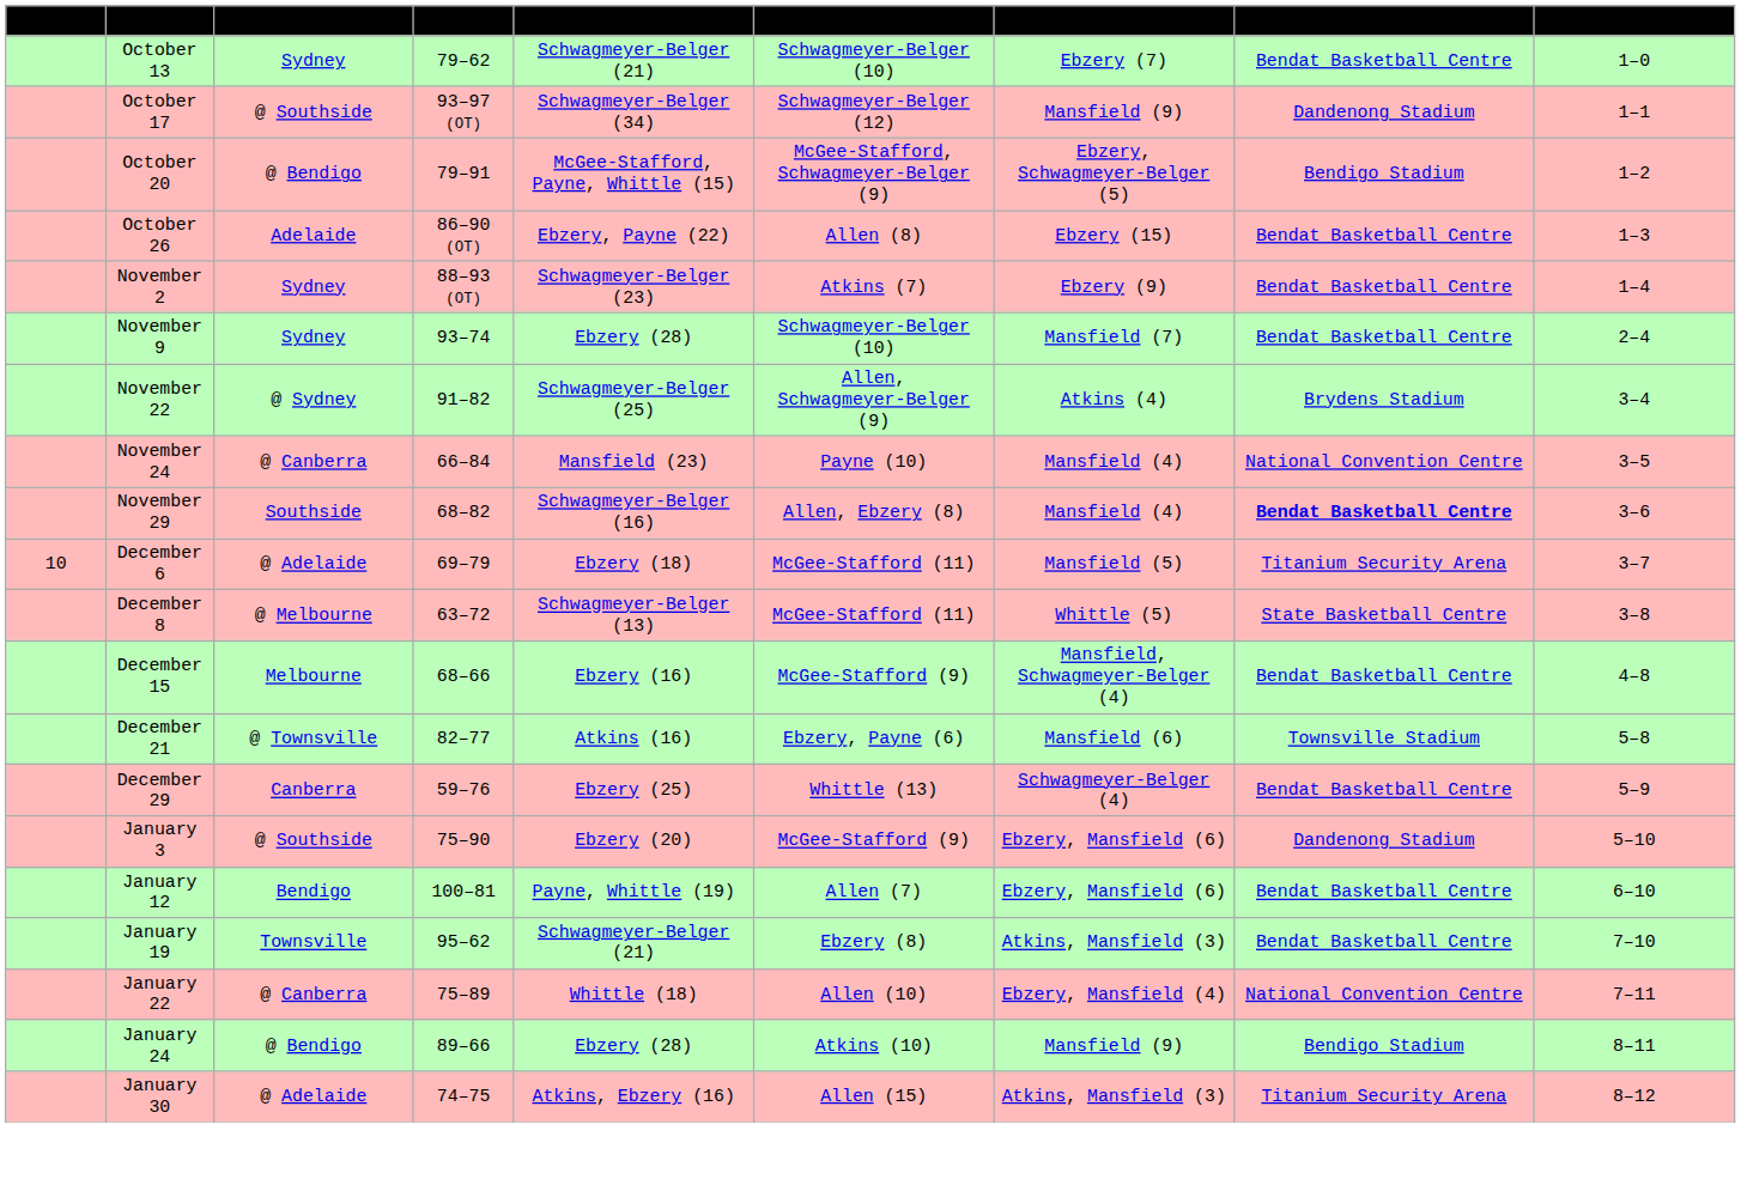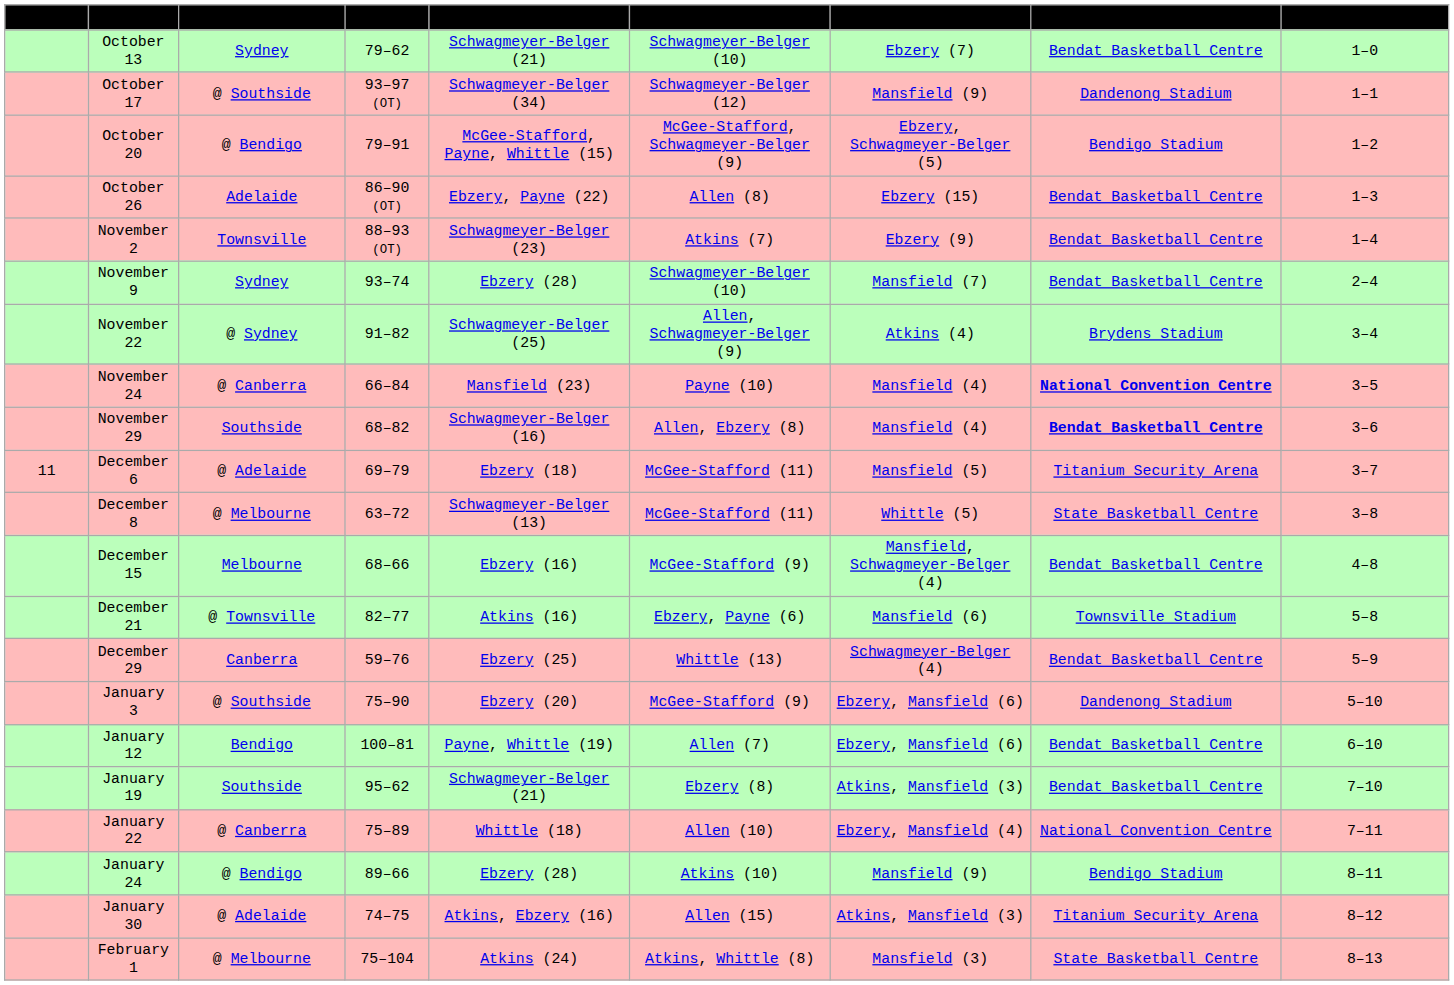 <table class="wikitable" style="font-size:90%; text-align: center; width: 90%; margin:1em auto;">
 <tr>
 <th style="background:black; width: 5%;"><span>Game</span></th>
 <th style="background:black; width: 5%;"><span>Date</span></th>
 <th style="background:black; width: 10%;"><span>Team</span></th>
 <th style="background:black; width: 5%;"><span>Score</span></th>
 <th style="background:black; width: 12%;"><span>High points</span></th>
 <th style="background:black; width: 12%;"><span>High rebounds</span></th>
 <th style="background:black; width: 12%;"><span>High assists</span></th>
 <th style="background:black; width: 15%;"><span>Location</span></th>
 <th style="background:black; width: 10%;"><span>Record</span></th>
 </tr>
 <tr style= "background:#bfb;">
 <td></td>
 <td>October <br> 13</td>
 <td><a href='#'>Sydney</a></td>
 <td>79–62</td>
 <td><a href='#'>Schwagmeyer-Belger</a> (21)</td>
 <td><a href='#'>Schwagmeyer-Belger</a> (10)</td>
 <td><a href='#'>Ebzery</a> (7)</td>
 <td><a href='#'>Bendat Basketball Centre</a></td>
 <td>1–0</td>
 </tr>
 <tr style= "background:#fbb;">
 <td></td>
 <td>October <br> 17</td>
 <td>@ <a href='#'>Southside</a></td>
 <td>93–97 <br> <small> (OT) </small></td>
 <td><a href='#'>Schwagmeyer-Belger</a> (34)</td>
 <td><a href='#'>Schwagmeyer-Belger</a> (12)</td>
 <td><a href='#'>Mansfield</a> (9)</td>
 <td><a href='#'>Dandenong Stadium</a></td>
 <td>1–1</td>
 </tr>
 <tr style= "background:#fbb;">
 <td></td>
 <td>October <br> 20</td>
 <td>@ <a href='#'>Bendigo</a></td>
 <td>79–91</td>
 <td><a href='#'>McGee-Stafford</a>,<br><a href='#'>Payne</a>, <a href='#'>Whittle</a> (15)</td>
 <td><a href='#'>McGee-Stafford</a>,<br><a href='#'>Schwagmeyer-Belger</a> (9)</td>
 <td><a href='#'>Ebzery</a>,<br><a href='#'>Schwagmeyer-Belger</a> (5)</td>
 <td><a href='#'>Bendigo Stadium</a></td>
 <td>1–2</td>
 </tr>
 <tr style= "background:#fbb;">
 <td></td>
 <td>October <br> 26</td>
 <td><a href='#'>Adelaide</a></td>
 <td>86–90 <br> <small> (OT) </small></td>
 <td><a href='#'>Ebzery</a>, <a href='#'>Payne</a> (22)</td>
 <td><a href='#'>Allen</a> (8)</td>
 <td><a href='#'>Ebzery</a> (15)</td>
 <td><a href='#'>Bendat Basketball Centre</a></td>
 <td>1–3</td>
 </tr>
 <tr style= "background:#fbb;">
 <td></td>
 <td>November <br> 2</td>
-<td><a href='#'>Sydney</a></td>
+<td><a href='#'>Townsville</a></td>
 <td>88–93 <br> <small> (OT) </small></td>
 <td><a href='#'>Schwagmeyer-Belger</a> (23)</td>
 <td><a href='#'>Atkins</a> (7)</td>
 <td><a href='#'>Ebzery</a> (9)</td>
 <td><a href='#'>Bendat Basketball Centre</a></td>
 <td>1–4</td>
 </tr>
 <tr style= "background:#bfb;">
 <td></td>
 <td>November <br> 9</td>
 <td><a href='#'>Sydney</a></td>
 <td>93–74</td>
 <td><a href='#'>Ebzery</a> (28)</td>
 <td><a href='#'>Schwagmeyer-Belger</a> (10)</td>
 <td><a href='#'>Mansfield</a> (7)</td>
 <td><a href='#'>Bendat Basketball Centre</a></td>
 <td>2–4</td>
 </tr>
 <tr style= "background:#bfb;">
 <td></td>
 <td>November <br> 22</td>
 <td>@ <a href='#'>Sydney</a></td>
 <td>91–82</td>
 <td><a href='#'>Schwagmeyer-Belger</a> (25)</td>
 <td><a href='#'>Allen</a>,<br><a href='#'>Schwagmeyer-Belger</a> (9)</td>
 <td><a href='#'>Atkins</a> (4)</td>
 <td><a href='#'>Brydens Stadium</a></td>
 <td>3–4</td>
 </tr>
 <tr style= "background:#fbb;">
 <td></td>
 <td>November <br> 24</td>
 <td>@ <a href='#'>Canberra</a></td>
 <td>66–84</td>
 <td><a href='#'>Mansfield</a> (23)</td>
 <td><a href='#'>Payne</a> (10)</td>
 <td><a href='#'>Mansfield</a> (4)</td>
-<td><a href='#'>National Convention Centre</a></td>
+<td><strong><a href='#'>National Convention Centre</a></strong></td>
 <td>3–5</td>
 </tr>
 <tr style= "background:#fbb;">
 <td></td>
 <td>November <br> 29</td>
 <td><a href='#'>Southside</a></td>
 <td>68–82</td>
 <td><a href='#'>Schwagmeyer-Belger</a> (16)</td>
 <td><a href='#'>Allen</a>, <a href='#'>Ebzery</a> (8)</td>
 <td><a href='#'>Mansfield</a> (4)</td>
 <td><strong><a href='#'>Bendat Basketball Centre</a></strong></td>
 <td>3–6</td>
 </tr>
 <tr style= "background:#fbb;">
-<td>10</td>
+<td>11</td>
 <td>December <br> 6</td>
 <td>@ <a href='#'>Adelaide</a></td>
 <td>69–79</td>
 <td><a href='#'>Ebzery</a> (18)</td>
 <td><a href='#'>McGee-Stafford</a> (11)</td>
 <td><a href='#'>Mansfield</a> (5)</td>
 <td><a href='#'>Titanium Security Arena</a></td>
 <td>3–7</td>
 </tr>
 <tr style= "background:#fbb;">
 <td></td>
 <td>December <br> 8</td>
 <td>@ <a href='#'>Melbourne</a></td>
 <td>63–72</td>
 <td><a href='#'>Schwagmeyer-Belger</a> (13)</td>
 <td><a href='#'>McGee-Stafford</a> (11)</td>
 <td><a href='#'>Whittle</a> (5)</td>
 <td><a href='#'>State Basketball Centre</a></td>
 <td>3–8</td>
 </tr>
 <tr style= "background:#bfb;">
 <td></td>
 <td>December <br> 15</td>
 <td><a href='#'>Melbourne</a></td>
 <td>68–66</td>
 <td><a href='#'>Ebzery</a> (16)</td>
 <td><a href='#'>McGee-Stafford</a> (9)</td>
 <td><a href='#'>Mansfield</a>,<br> <a href='#'>Schwagmeyer-Belger</a> (4)</td>
 <td><a href='#'>Bendat Basketball Centre</a></td>
 <td>4–8</td>
 </tr>
 <tr style= "background:#bfb;">
 <td></td>
 <td>December <br> 21</td>
 <td>@ <a href='#'>Townsville</a></td>
 <td>82–77</td>
 <td><a href='#'>Atkins</a> (16)</td>
 <td><a href='#'>Ebzery</a>, <a href='#'>Payne</a> (6)</td>
 <td><a href='#'>Mansfield</a> (6)</td>
 <td><a href='#'>Townsville Stadium</a></td>
 <td>5–8</td>
 </tr>
 <tr style= "background:#fbb;">
 <td></td>
 <td>December <br> 29</td>
 <td><a href='#'>Canberra</a></td>
 <td>59–76</td>
 <td><a href='#'>Ebzery</a> (25)</td>
 <td><a href='#'>Whittle</a> (13)</td>
 <td><a href='#'>Schwagmeyer-Belger</a> (4)</td>
 <td><a href='#'>Bendat Basketball Centre</a></td>
 <td>5–9</td>
 </tr>
 <tr style= "background:#fbb;">
 <td></td>
 <td>January <br> 3</td>
 <td>@ <a href='#'>Southside</a></td>
 <td>75–90</td>
 <td><a href='#'>Ebzery</a> (20)</td>
 <td><a href='#'>McGee-Stafford</a> (9)</td>
 <td><a href='#'>Ebzery</a>, <a href='#'>Mansfield</a> (6)</td>
 <td><a href='#'>Dandenong Stadium</a></td>
 <td>5–10</td>
 </tr>
 <tr style= "background:#bfb;">
 <td></td>
 <td>January <br> 12</td>
 <td><a href='#'>Bendigo</a></td>
 <td>100–81</td>
 <td><a href='#'>Payne</a>, <a href='#'>Whittle</a> (19)</td>
 <td><a href='#'>Allen</a> (7)</td>
 <td><a href='#'>Ebzery</a>, <a href='#'>Mansfield</a> (6)</td>
 <td><a href='#'>Bendat Basketball Centre</a></td>
 <td>6–10</td>
 </tr>
 <tr style= "background:#bfb;">
 <td></td>
 <td>January <br> 19</td>
-<td><a href='#'>Townsville</a></td>
+<td><a href='#'>Southside</a></td>
 <td>95–62</td>
 <td><a href='#'>Schwagmeyer-Belger</a> (21)</td>
 <td><a href='#'>Ebzery</a> (8)</td>
 <td><a href='#'>Atkins</a>, <a href='#'>Mansfield</a> (3)</td>
 <td><a href='#'>Bendat Basketball Centre</a></td>
 <td>7–10</td>
 </tr>
 <tr style= "background:#fbb;">
 <td></td>
 <td>January <br> 22</td>
 <td>@ <a href='#'>Canberra</a></td>
 <td>75–89</td>
 <td><a href='#'>Whittle</a> (18)</td>
 <td><a href='#'>Allen</a> (10)</td>
 <td><a href='#'>Ebzery</a>, <a href='#'>Mansfield</a> (4)</td>
 <td><a href='#'>National Convention Centre</a></td>
 <td>7–11</td>
 </tr>
 <tr style= "background:#bfb;">
 <td></td>
 <td>January <br> 24</td>
 <td>@ <a href='#'>Bendigo</a></td>
 <td>89–66</td>
 <td><a href='#'>Ebzery</a> (28)</td>
 <td><a href='#'>Atkins</a> (10)</td>
 <td><a href='#'>Mansfield</a> (9)</td>
 <td><a href='#'>Bendigo Stadium</a></td>
 <td>8–11</td>
 </tr>
 <tr style= "background:#fbb;">
 <td></td>
 <td>January <br> 30</td>
 <td>@ <a href='#'>Adelaide</a></td>
 <td>74–75</td>
 <td><a href='#'>Atkins</a>, <a href='#'>Ebzery</a> (16)</td>
 <td><a href='#'>Allen</a> (15)</td>
 <td><a href='#'>Atkins</a>, <a href='#'>Mansfield</a> (3)</td>
 <td><a href='#'>Titanium Security Arena</a></td>
 <td>8–12</td>
 </tr>
+<tr style= "background:#fbb;">
+<td></td>
+<td>February <br> 1</td>
+<td>@ <a href='#'>Melbourne</a></td>
+<td>75–104</td>
+<td><a href='#'>Atkins</a> (24)</td>
+<td><a href='#'>Atkins</a>, <a href='#'>Whittle</a> (8)</td>
+<td><a href='#'>Mansfield</a> (3)</td>
+<td><a href='#'>State Basketball Centre</a></td>
+<td>8–13</td>
+</tr>
 </table>
